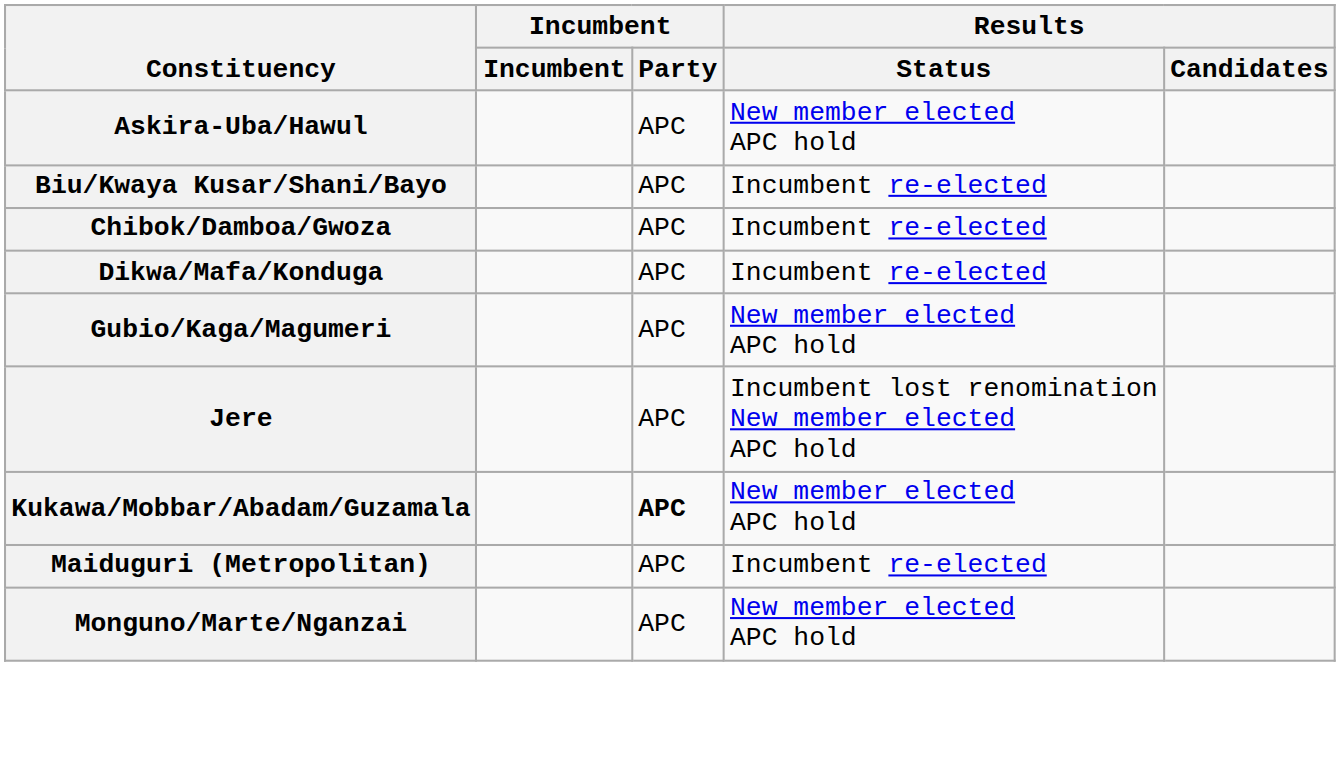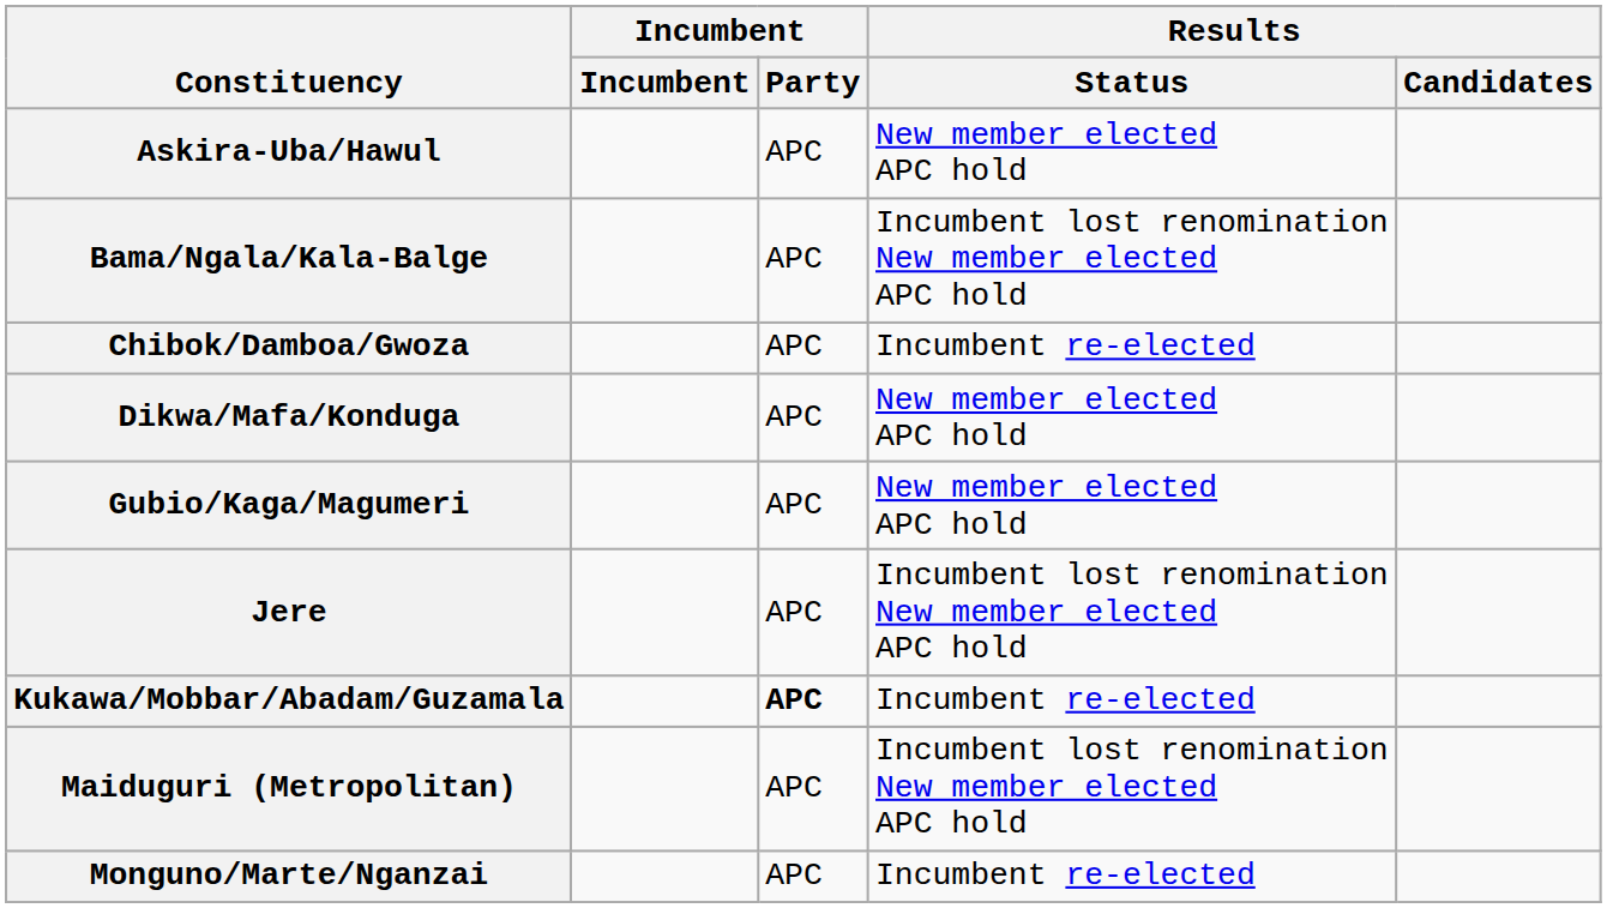 <table class="wikitable sortable">
 <tr valign=bottom>
 <th rowspan=2>Constituency</th>
 <th colspan=2>Incumbent</th>
 <th colspan=2>Results</th>
 </tr>
 <tr valign=bottom>
 <th>Incumbent</th>
 <th>Party</th>
 <th>Status</th>
 <th>Candidates</th>
 </tr>
 <tr>
 <th>Askira-Uba/Hawul</th>
 <td></td>
 <td>APC</td>
 <td><a href='#'>New member elected</a><br>APC hold</td>
 <td nowrap></td>
 </tr>
 <tr>
-<th>Biu/Kwaya Kusar/Shani/Bayo</th>
+<th>Bama/Ngala/Kala-Balge</th>
 <td></td>
 <td>APC</td>
-<td>Incumbent <a href='#'>re-elected</a></td>
+<td>Incumbent lost renomination<br><a href='#'>New member elected</a><br>APC hold</td>
 <td nowrap></td>
 </tr>
 <tr>
 <th>Chibok/Damboa/Gwoza</th>
 <td></td>
 <td>APC</td>
 <td>Incumbent <a href='#'>re-elected</a></td>
 <td nowrap></td>
 </tr>
 <tr>
 <th>Dikwa/Mafa/Konduga</th>
 <td></td>
 <td>APC</td>
-<td>Incumbent <a href='#'>re-elected</a></td>
+<td><a href='#'>New member elected</a><br>APC hold</td>
 <td nowrap></td>
 </tr>
 <tr>
 <th>Gubio/Kaga/Magumeri</th>
 <td></td>
 <td>APC</td>
 <td><a href='#'>New member elected</a><br>APC hold</td>
 <td nowrap></td>
 </tr>
 <tr>
 <th>Jere</th>
 <td></td>
 <td>APC</td>
 <td>Incumbent lost renomination<br><a href='#'>New member elected</a><br>APC hold</td>
 <td nowrap></td>
 </tr>
 <tr>
 <th>Kukawa/Mobbar/Abadam/Guzamala</th>
 <td></td>
 <td><strong>APC</strong></td>
-<td><a href='#'>New member elected</a><br>APC hold</td>
+<td>Incumbent <a href='#'>re-elected</a></td>
 <td nowrap></td>
 </tr>
 <tr>
 <th>Maiduguri (Metropolitan)</th>
 <td></td>
 <td>APC</td>
-<td>Incumbent <a href='#'>re-elected</a></td>
+<td>Incumbent lost renomination<br><a href='#'>New member elected</a><br>APC hold</td>
 <td nowrap></td>
 </tr>
 <tr>
 <th>Monguno/Marte/Nganzai</th>
 <td></td>
 <td>APC</td>
-<td><a href='#'>New member elected</a><br>APC hold</td>
+<td>Incumbent <a href='#'>re-elected</a></td>
 <td nowrap></td>
 </tr>
 </table>
